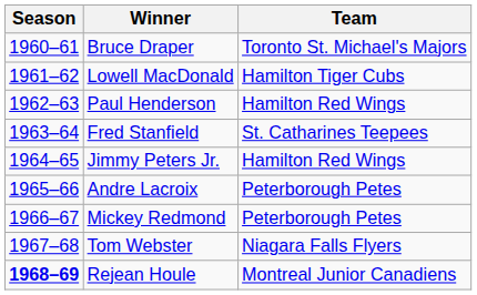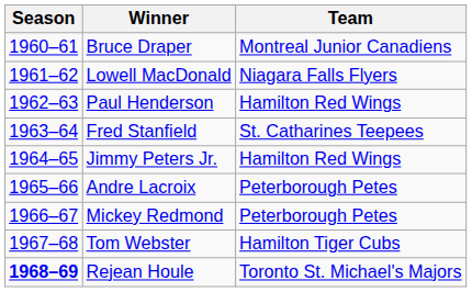 <table class="wikitable sortable">
 <tr>
 <th>Season</th>
 <th>Winner</th>
 <th>Team</th>
 </tr>
 <tr>
 <td><a href='#'>1960–61</a></td>
 <td><a href='#'>Bruce Draper</a></td>
-<td><a href='#'>Toronto St. Michael's Majors</a></td>
+<td><a href='#'>Montreal Junior Canadiens</a></td>
 </tr>
 <tr>
 <td><a href='#'>1961–62</a></td>
 <td><a href='#'>Lowell MacDonald</a></td>
-<td><a href='#'>Hamilton Tiger Cubs</a></td>
+<td><a href='#'>Niagara Falls Flyers</a></td>
 </tr>
 <tr>
 <td><a href='#'>1962–63</a></td>
 <td><a href='#'>Paul Henderson</a></td>
 <td><a href='#'>Hamilton Red Wings</a></td>
 </tr>
 <tr>
 <td><a href='#'>1963–64</a></td>
 <td><a href='#'>Fred Stanfield</a></td>
 <td><a href='#'>St. Catharines Teepees</a></td>
 </tr>
 <tr>
 <td><a href='#'>1964–65</a></td>
 <td><a href='#'>Jimmy Peters Jr.</a></td>
 <td><a href='#'>Hamilton Red Wings</a></td>
 </tr>
 <tr>
 <td><a href='#'>1965–66</a></td>
 <td><a href='#'>Andre Lacroix</a></td>
 <td><a href='#'>Peterborough Petes</a></td>
 </tr>
 <tr>
 <td><a href='#'>1966–67</a></td>
 <td><a href='#'>Mickey Redmond</a></td>
 <td><a href='#'>Peterborough Petes</a></td>
 </tr>
 <tr>
 <td><a href='#'>1967–68</a></td>
 <td><a href='#'>Tom Webster</a></td>
-<td><a href='#'>Niagara Falls Flyers</a></td>
+<td><a href='#'>Hamilton Tiger Cubs</a></td>
 </tr>
 <tr>
 <td><strong><a href='#'>1968–69</a></strong></td>
 <td><a href='#'>Rejean Houle</a></td>
-<td><a href='#'>Montreal Junior Canadiens</a></td>
+<td><a href='#'>Toronto St. Michael's Majors</a></td>
 </tr>
 </table>
